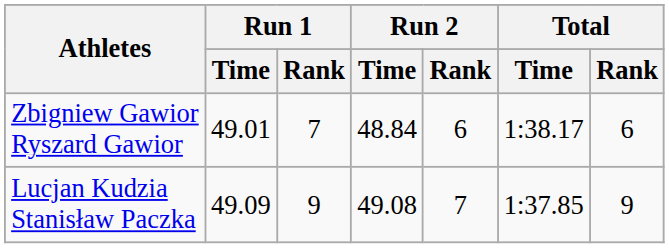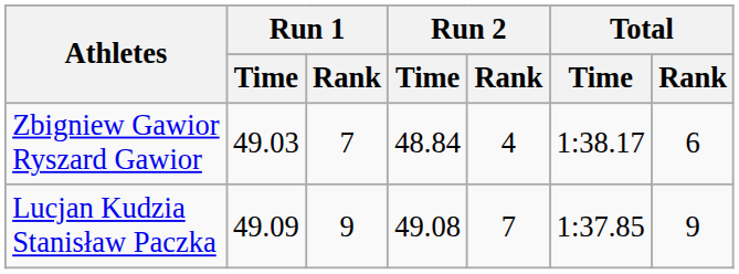 <table class="wikitable" border="1" style="font-size:90%">
 <tr>
 <th rowspan="2">Athletes</th>
 <th colspan="2">Run 1</th>
 <th colspan="2">Run 2</th>
 <th colspan="2">Total</th>
 </tr>
 <tr>
 <th>Time</th>
 <th>Rank</th>
 <th>Time</th>
 <th>Rank</th>
 <th>Time</th>
 <th>Rank</th>
 </tr>
 <tr>
 <td><a href='#'>Zbigniew Gawior</a><br><a href='#'>Ryszard Gawior</a></td>
-<td align="center">49.01</td>
+<td align="center">49.03</td>
 <td align="center">7</td>
 <td align="center">48.84</td>
-<td align="center">6</td>
+<td align="center">4</td>
 <td align="center">1:38.17</td>
 <td align="center">6</td>
 </tr>
 <tr>
 <td><a href='#'>Lucjan Kudzia</a><br><a href='#'>Stanisław Paczka</a></td>
 <td align="center">49.09</td>
 <td align="center">9</td>
 <td align="center">49.08</td>
 <td align="center">7</td>
 <td align="center">1:37.85</td>
 <td align="center">9</td>
 </tr>
 </table>
